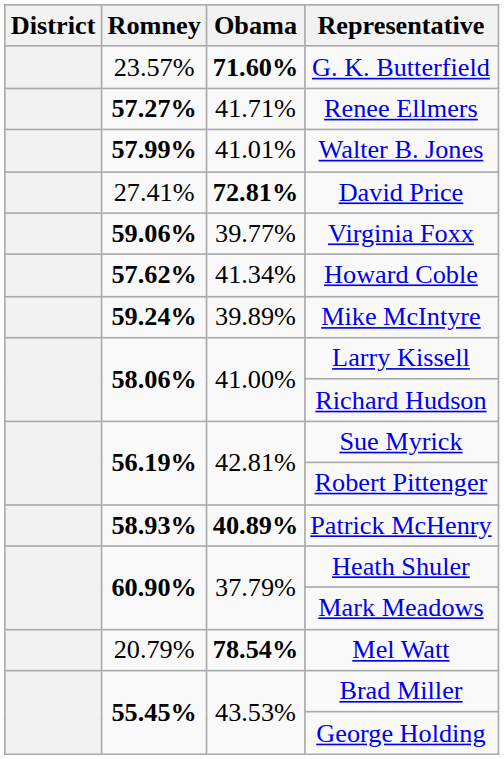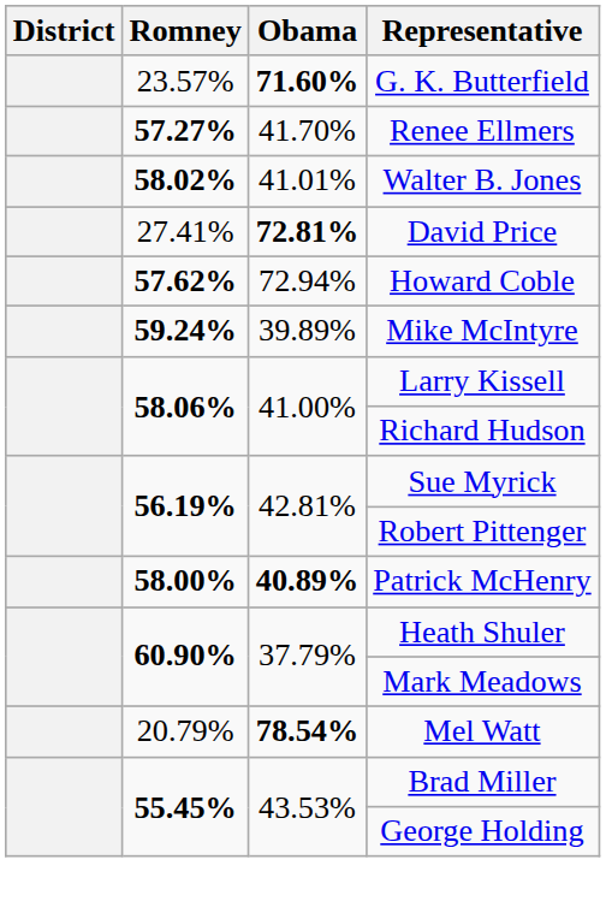 <table class=wikitable>
 <tr>
 <th>District</th>
 <th>Romney</th>
 <th>Obama</th>
 <th>Representative</th>
 </tr>
 <tr align=center>
 <th></th>
 <td>23.57%</td>
 <td><strong>71.60%</strong></td>
 <td><a href='#'>G. K. Butterfield</a></td>
 </tr>
 <tr align=center>
 <th></th>
 <td><strong>57.27%</strong></td>
-<td>41.71%</td>
+<td>41.70%</td>
 <td><a href='#'>Renee Ellmers</a></td>
 </tr>
 <tr align=center>
 <th></th>
-<td><strong>57.99%</strong></td>
+<td><strong>58.02%</strong></td>
 <td>41.01%</td>
 <td><a href='#'>Walter B. Jones</a></td>
 </tr>
 <tr align=center>
 <th></th>
 <td>27.41%</td>
 <td><strong>72.81%</strong></td>
 <td><a href='#'>David Price</a></td>
 </tr>
 <tr align=center>
 <th></th>
-<td><strong>59.06%</strong></td>
-<td>39.77%</td>
-<td><a href='#'>Virginia Foxx</a></td>
-</tr>
-<tr align=center>
-<th></th>
 <td><strong>57.62%</strong></td>
-<td>41.34%</td>
+<td>72.94%</td>
 <td><a href='#'>Howard Coble</a></td>
 </tr>
 <tr align=center>
 <th></th>
 <td><strong>59.24%</strong></td>
 <td>39.89%</td>
 <td><a href='#'>Mike McIntyre</a></td>
 </tr>
 <tr align=center>
 <th rowspan=2 ></th>
 <td rowspan=2><strong>58.06%</strong></td>
 <td rowspan=2>41.00%</td>
 <td><a href='#'>Larry Kissell</a></td>
 </tr>
 <tr align=center>
 <td><a href='#'>Richard Hudson</a></td>
 </tr>
 <tr align=center>
 <th rowspan=2 ></th>
 <td rowspan=2><strong>56.19%</strong></td>
 <td rowspan=2>42.81%</td>
 <td><a href='#'>Sue Myrick</a></td>
 </tr>
 <tr align=center>
 <td><a href='#'>Robert Pittenger</a></td>
 </tr>
 <tr align=center>
 <th></th>
-<td><strong>58.93%</strong></td>
+<td><strong>58.00%</strong></td>
 <td><strong>40.89%</strong></td>
 <td><a href='#'>Patrick McHenry</a></td>
 </tr>
 <tr align=center>
 <th rowspan=2 ></th>
 <td rowspan=2><strong>60.90%</strong></td>
 <td rowspan=2>37.79%</td>
 <td><a href='#'>Heath Shuler</a></td>
 </tr>
 <tr align=center>
 <td><a href='#'>Mark Meadows</a></td>
 </tr>
 <tr align=center>
 <th></th>
 <td>20.79%</td>
 <td><strong>78.54%</strong></td>
 <td><a href='#'>Mel Watt</a></td>
 </tr>
 <tr align=center>
 <th rowspan=2 ></th>
 <td rowspan=2><strong>55.45%</strong></td>
 <td rowspan=2>43.53%</td>
 <td><a href='#'>Brad Miller</a></td>
 </tr>
 <tr align=center>
 <td><a href='#'>George Holding</a></td>
 </tr>
 </table>
